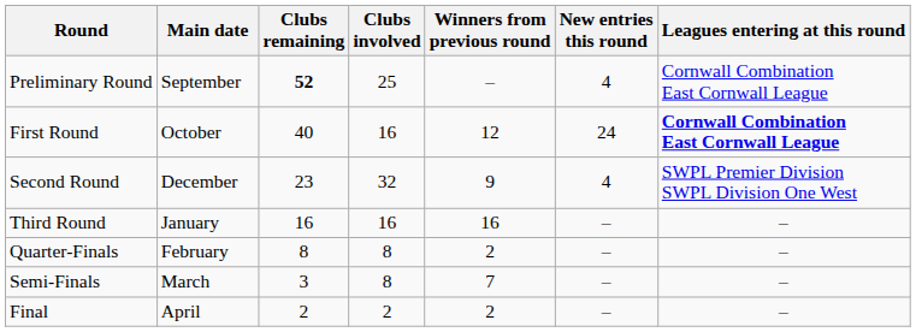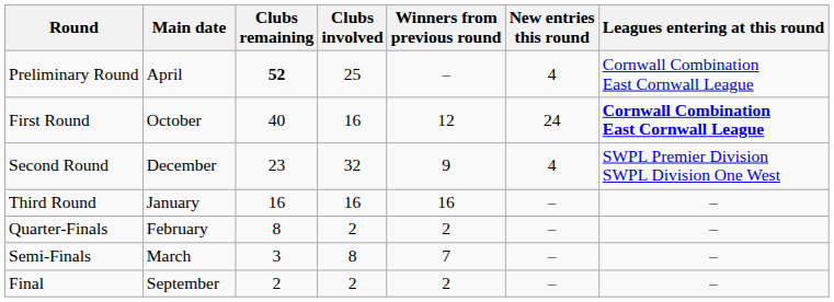 <table class="wikitable">
 <tr>
 <th>Round</th>
 <th style="width:5em">Main date</th>
 <th>Clubs<br>remaining</th>
 <th>Clubs<br>involved</th>
 <th>Winners from<br>previous round</th>
 <th>New entries<br>this round</th>
 <th>Leagues entering at this round</th>
 </tr>
 <tr>
 <td>Preliminary Round</td>
-<td>September</td>
+<td>April</td>
 <td align="center"><strong>52</strong></td>
 <td align="center">25</td>
 <td align="center">–</td>
 <td align="center">4</td>
 <td><a href='#'>Cornwall Combination</a><br><a href='#'>East Cornwall League</a></td>
 </tr>
 <tr>
 <td>First Round</td>
 <td>October</td>
 <td align="center">40</td>
 <td align="center">16</td>
 <td align="center">12</td>
 <td align="center">24</td>
 <td><strong><a href='#'>Cornwall Combination</a><br><a href='#'>East Cornwall League</a></strong></td>
 </tr>
 <tr>
 <td>Second Round</td>
 <td>December</td>
 <td align="center">23</td>
 <td align="center">32</td>
 <td align="center">9</td>
 <td align="center">4</td>
 <td><a href='#'>SWPL Premier Division</a><br><a href='#'>SWPL Division One West</a></td>
 </tr>
 <tr>
 <td>Third Round</td>
 <td>January</td>
 <td align="center">16</td>
 <td align="center">16</td>
 <td align="center">16</td>
 <td align="center">–</td>
 <td align="center">–</td>
 </tr>
 <tr>
 <td>Quarter-Finals</td>
 <td>February</td>
 <td align="center">8</td>
-<td align="center">8</td>
+<td align="center">2</td>
 <td align="center">2</td>
 <td align="center">–</td>
 <td align="center">–</td>
 </tr>
 <tr>
 <td>Semi-Finals</td>
 <td>March</td>
 <td align="center">3</td>
 <td align="center">8</td>
 <td align="center">7</td>
 <td align="center">–</td>
 <td align="center">–</td>
 </tr>
 <tr>
 <td>Final</td>
-<td>April</td>
+<td>September</td>
 <td align="center">2</td>
 <td align="center">2</td>
 <td align="center">2</td>
 <td align="center">–</td>
 <td align="center">–</td>
 </tr>
 </table>
